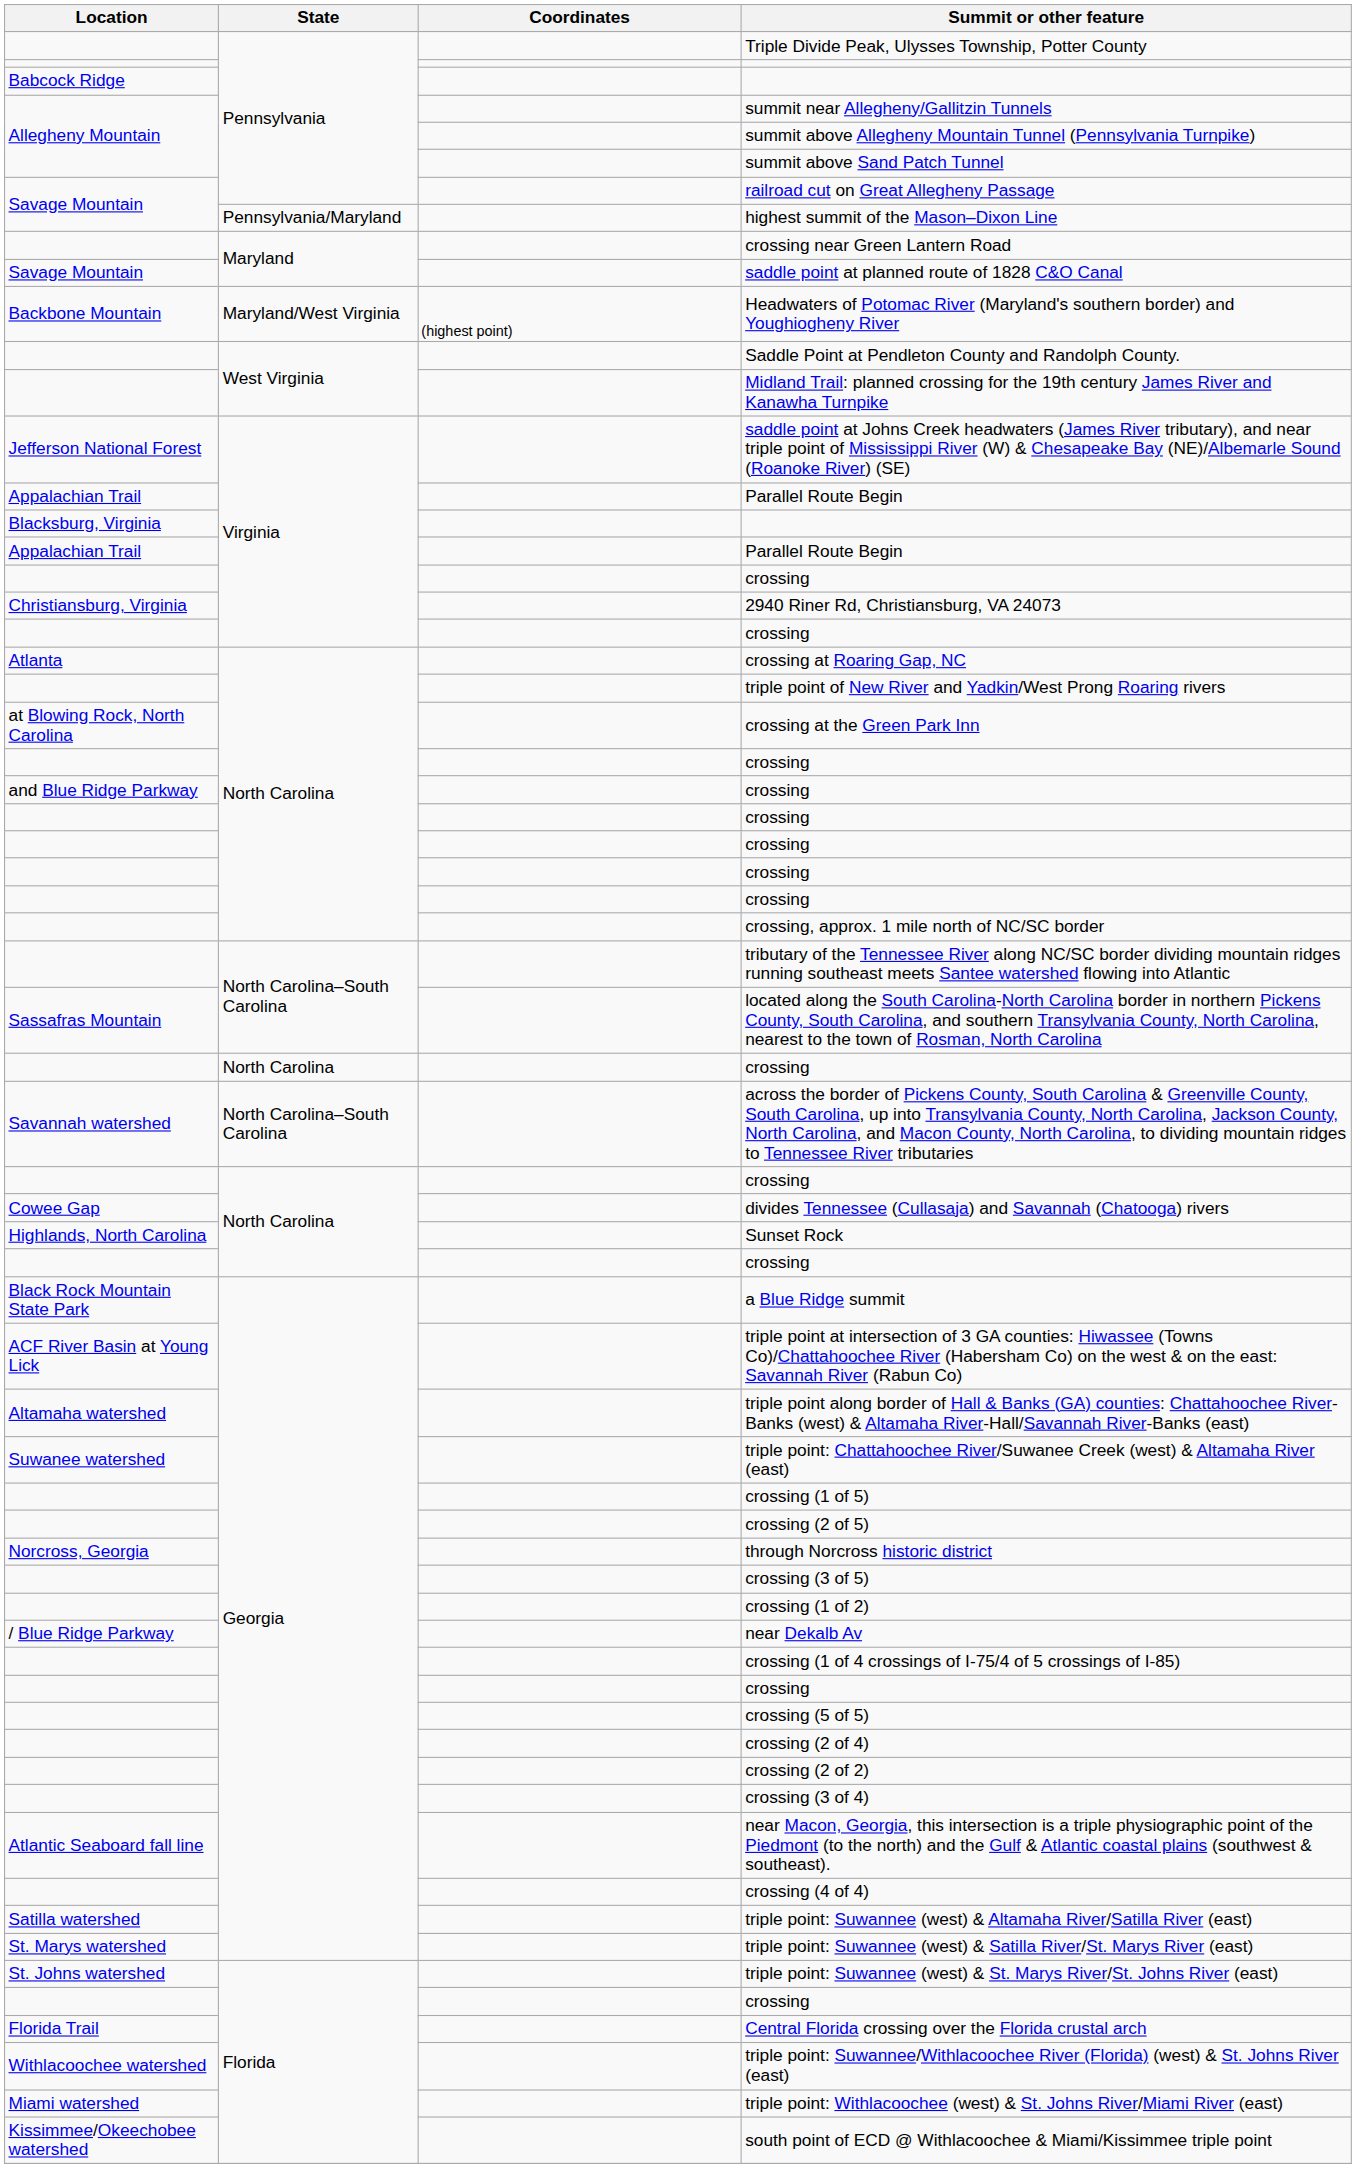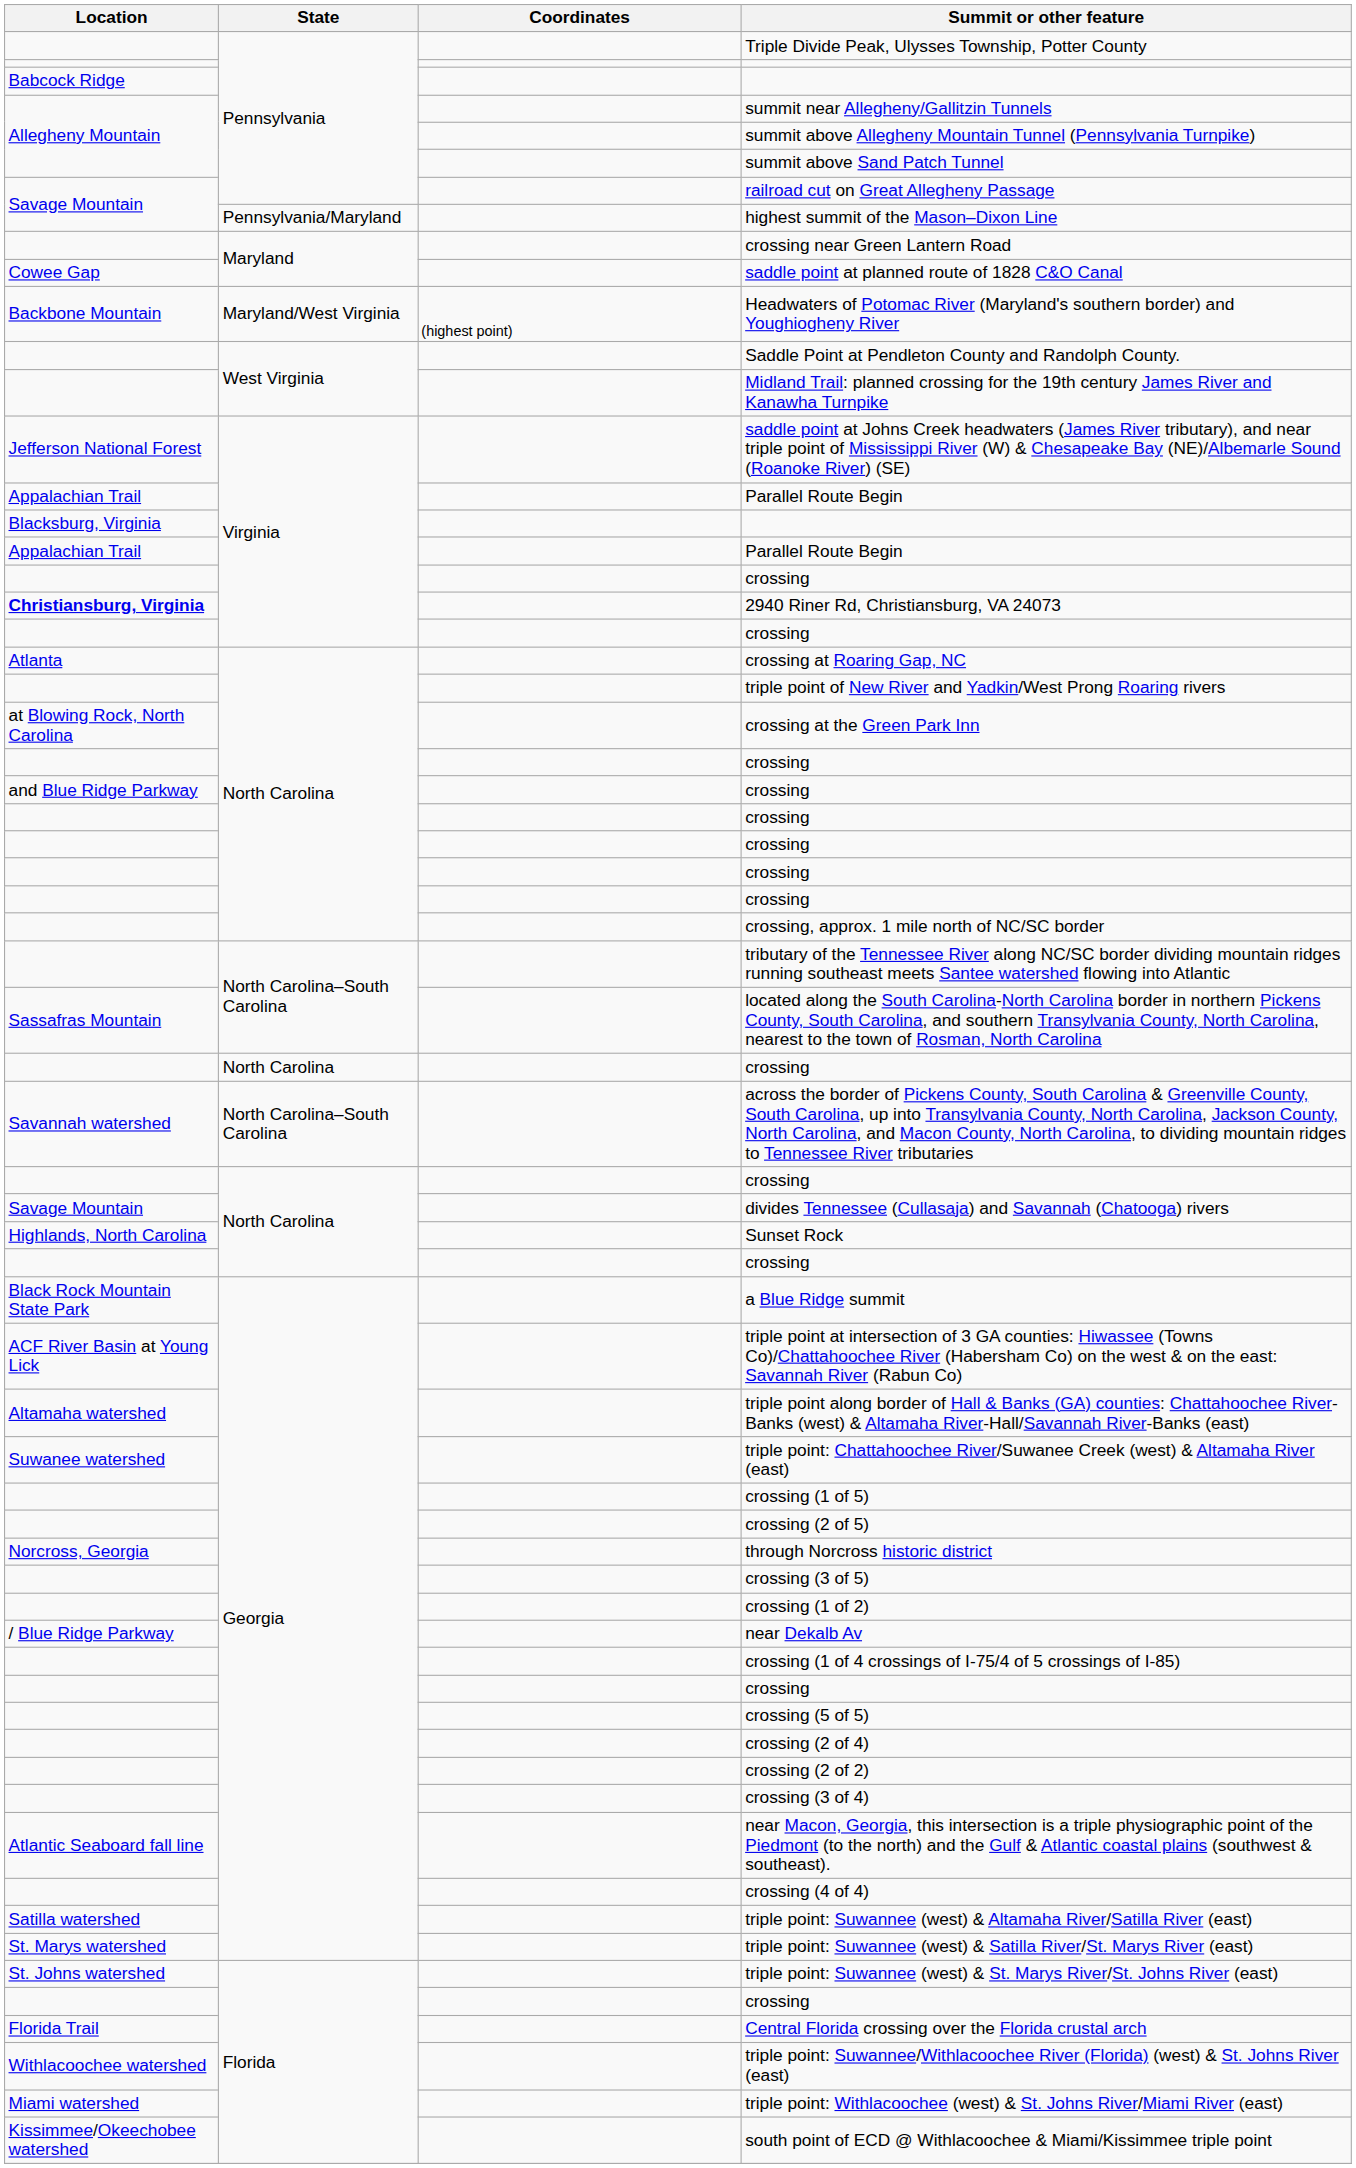 <table class="wikitable sortable">
 <tr>
 <th>Location</th>
 <th>State</th>
 <th width="24%">Coordinates</th>
 <th>Summit or other feature</th>
 </tr>
 <tr>
 <td></td>
 <td rowspan="7">Pennsylvania</td>
 <td style="font-size:smaller"><br></td>
 <td>Triple Divide Peak, Ulysses Township, Potter County</td>
 </tr>
 <tr>
 <td></td>
 <td style="font-size:smaller"></td>
 <td></td>
 </tr>
 <tr>
 <td><a href='#'>Babcock Ridge</a></td>
 <td></td>
 <td></td>
 </tr>
 <tr>
 <td rowspan="3"><a href='#'>Allegheny Mountain</a></td>
 <td style="font-size:smaller"><br></td>
 <td>summit near <a href='#'>Allegheny/Gallitzin Tunnels</a></td>
 </tr>
 <tr>
 <td style="font-size:smaller"><br></td>
 <td>summit above <a href='#'>Allegheny Mountain Tunnel</a> (<a href='#'>Pennsylvania Turnpike</a>)</td>
 </tr>
 <tr>
 <td style="font-size:smaller"><br></td>
 <td>summit above <a href='#'>Sand Patch Tunnel</a></td>
 </tr>
 <tr>
 <td rowspan="2"><a href='#'>Savage Mountain</a></td>
 <td style="font-size:smaller"></td>
 <td><a href='#'>railroad cut</a> on <a href='#'>Great Allegheny Passage</a></td>
 </tr>
 <tr>
 <td>Pennsylvania/Maryland</td>
 <td style="font-size:smaller"><br></td>
 <td>highest summit of the <a href='#'>Mason–Dixon Line</a></td>
 </tr>
 <tr>
 <td></td>
 <td rowspan="2">Maryland</td>
 <td style="font-size:smaller"><br></td>
 <td>crossing near Green Lantern Road</td>
 </tr>
 <tr>
-<td><a href='#'>Savage Mountain</a></td>
+<td><a href='#'>Cowee Gap</a></td>
 <td style="font-size:smaller"><br></td>
 <td><a href='#'>saddle point</a> at planned route of 1828 <a href='#'>C&O Canal</a></td>
 </tr>
 <tr>
 <td><a href='#'>Backbone Mountain</a></td>
 <td>Maryland/West Virginia</td>
 <td style="font-size:smaller"><br><br>(highest point)</td>
 <td>Headwaters of <a href='#'>Potomac River</a> (Maryland's southern border) and <a href='#'>Youghiogheny River</a><br></td>
 </tr>
 <tr>
 <td></td>
 <td rowspan="2">West Virginia</td>
 <td style="font-size:smaller"><br></td>
 <td>Saddle Point at Pendleton County and Randolph County.</td>
 </tr>
 <tr>
 <td></td>
 <td style="font-size:smaller"><br></td>
 <td><a href='#'>Midland Trail</a>: planned crossing for the 19th century <a href='#'>James River and Kanawha Turnpike</a></td>
 </tr>
 <tr>
 <td><a href='#'>Jefferson National Forest</a></td>
 <td rowspan="7">Virginia</td>
 <td style="font-size:smaller"><br></td>
 <td><a href='#'>saddle point</a> at Johns Creek headwaters (<a href='#'>James River</a> tributary), and near triple point of <a href='#'>Mississippi River</a> (W) & <a href='#'>Chesapeake Bay</a> (NE)/<a href='#'>Albemarle Sound</a> (<a href='#'>Roanoke River</a>) (SE)</td>
 </tr>
 <tr>
 <td><a href='#'>Appalachian Trail</a></td>
 <td style="font-size:smaller"><br></td>
 <td>Parallel Route Begin</td>
 </tr>
 <tr>
 <td><a href='#'>Blacksburg, Virginia</a></td>
 <td style="font-size:smaller"><br></td>
 <td></td>
 </tr>
 <tr>
 <td><a href='#'>Appalachian Trail</a></td>
 <td style="font-size:smaller"><br></td>
 <td>Parallel Route Begin</td>
 </tr>
 <tr>
 <td></td>
 <td style="font-size:smaller"><br></td>
 <td>crossing</td>
 </tr>
 <tr>
-<td><a href='#'>Christiansburg, Virginia</a></td>
+<td><strong><a href='#'>Christiansburg, Virginia</a></strong></td>
 <td style="font-size:smaller"><br></td>
 <td>2940 Riner Rd, Christiansburg, VA 24073</td>
 </tr>
 <tr>
 <td></td>
 <td style="font-size:smaller"><br></td>
 <td>crossing</td>
 </tr>
 <tr>
 <td><a href='#'>Atlanta</a></td>
 <td rowspan="10">North Carolina</td>
 <td style="font-size:smaller"><br></td>
 <td>crossing at <a href='#'>Roaring Gap, NC</a></td>
 </tr>
 <tr>
 <td></td>
 <td style="font-size:smaller"></td>
 <td>triple point of <a href='#'>New River</a> and <a href='#'>Yadkin</a>/West Prong <a href='#'>Roaring</a> rivers</td>
 </tr>
 <tr>
 <td> at <a href='#'>Blowing Rock, North Carolina</a></td>
 <td style="font-size:smaller"><br></td>
 <td>crossing at the <a href='#'>Green Park Inn</a></td>
 </tr>
 <tr>
 <td></td>
 <td style="font-size:smaller"><br></td>
 <td>crossing</td>
 </tr>
 <tr>
 <td> and <a href='#'>Blue Ridge Parkway</a></td>
 <td style="font-size:smaller"><br></td>
 <td>crossing</td>
 </tr>
 <tr>
 <td></td>
 <td style="font-size:smaller"><br></td>
 <td>crossing</td>
 </tr>
 <tr>
 <td></td>
 <td style="font-size:smaller"><br></td>
 <td>crossing</td>
 </tr>
 <tr>
 <td></td>
 <td style="font-size:smaller"><br></td>
 <td>crossing</td>
 </tr>
 <tr>
 <td></td>
 <td style="font-size:smaller"><br></td>
 <td>crossing</td>
 </tr>
 <tr>
 <td></td>
 <td style="font-size:smaller"><br></td>
 <td>crossing, approx. 1 mile north of NC/SC border</td>
 </tr>
 <tr>
 <td></td>
 <td rowspan="2">North Carolina–South Carolina</td>
 <td style="font-size:smaller"></td>
 <td>tributary of the <a href='#'>Tennessee River</a> along NC/SC border dividing mountain ridges running southeast meets <a href='#'>Santee watershed</a> flowing into Atlantic</td>
 </tr>
 <tr>
 <td><a href='#'>Sassafras Mountain</a></td>
 <td style="font-size:smaller"><br></td>
 <td>located along the <a href='#'>South Carolina</a>-<a href='#'>North Carolina</a> border in northern <a href='#'>Pickens County, South Carolina</a>, and southern <a href='#'>Transylvania County, North Carolina</a>, nearest to the town of <a href='#'>Rosman, North Carolina</a></td>
 </tr>
 <tr>
 <td></td>
 <td>North Carolina</td>
 <td style="font-size:smaller"><br></td>
 <td>crossing</td>
 </tr>
 <tr>
 <td><a href='#'>Savannah watershed</a></td>
 <td>North Carolina–South Carolina</td>
 <td></td>
 <td>across the border of <a href='#'>Pickens County, South Carolina</a> & <a href='#'>Greenville County, South Carolina</a>, up into <a href='#'>Transylvania County, North Carolina</a>, <a href='#'>Jackson County, North Carolina</a>, and <a href='#'>Macon County, North Carolina</a>, to dividing mountain ridges to <a href='#'>Tennessee River</a> tributaries</td>
 </tr>
 <tr>
 <td></td>
 <td rowspan="4">North Carolina</td>
 <td style="font-size:smaller"><br></td>
 <td>crossing</td>
 </tr>
 <tr>
-<td><a href='#'>Cowee Gap</a></td>
+<td><a href='#'>Savage Mountain</a></td>
 <td style="font-size:smaller"><br></td>
 <td>divides <a href='#'>Tennessee</a> (<a href='#'>Cullasaja</a>) and <a href='#'>Savannah</a> (<a href='#'>Chatooga</a>) rivers</td>
 </tr>
 <tr>
 <td><a href='#'>Highlands, North Carolina</a></td>
 <td style="font-size:smaller"><br></td>
 <td>Sunset Rock</td>
 </tr>
 <tr>
 <td></td>
 <td style="font-size:smaller"><br></td>
 <td>crossing</td>
 </tr>
 <tr>
 <td><a href='#'>Black Rock Mountain State Park</a></td>
 <td rowspan="20">Georgia</td>
 <td style="font-size:smaller"><br></td>
 <td>a <a href='#'>Blue Ridge</a> summit</td>
 </tr>
 <tr>
 <td><a href='#'>ACF River Basin</a> at <a href='#'>Young Lick</a></td>
 <td style="font-size:smaller"><br></td>
 <td>triple point at intersection of 3 GA counties: <a href='#'>Hiwassee</a> (Towns Co)/<a href='#'>Chattahoochee River</a> (Habersham Co) on the west & on the east: <a href='#'>Savannah River</a> (Rabun Co)</td>
 </tr>
 <tr>
 <td><a href='#'>Altamaha watershed</a></td>
 <td></td>
 <td>triple point along border of <a href='#'>Hall & Banks (GA) counties</a>: <a href='#'>Chattahoochee River</a>-Banks (west) & <a href='#'>Altamaha River</a>-Hall/<a href='#'>Savannah River</a>-Banks (east)</td>
 </tr>
 <tr>
 <td><a href='#'>Suwanee watershed</a></td>
 <td></td>
 <td>triple point: <a href='#'>Chattahoochee River</a>/Suwanee Creek (west) & <a href='#'>Altamaha River</a> (east)</td>
 </tr>
 <tr>
 <td></td>
 <td style="font-size:smaller"><br></td>
 <td>crossing (1 of 5)</td>
 </tr>
 <tr>
 <td></td>
 <td style="font-size:smaller"><br></td>
 <td>crossing (2 of 5)</td>
 </tr>
 <tr>
 <td><a href='#'>Norcross, Georgia</a></td>
 <td style="font-size:smaller"><br></td>
 <td>through Norcross <a href='#'>historic district</a></td>
 </tr>
 <tr>
 <td></td>
 <td style="font-size:smaller"><br></td>
 <td>crossing (3 of 5)</td>
 </tr>
 <tr>
 <td></td>
 <td style="font-size:smaller"><br></td>
 <td>crossing (1 of 2)</td>
 </tr>
 <tr>
 <td> / <a href='#'>Blue Ridge Parkway</a></td>
 <td></td>
 <td>near <a href='#'>Dekalb Av</a></td>
 </tr>
 <tr>
 <td></td>
 <td style="font-size:smaller"><br></td>
 <td>crossing (1 of 4 crossings of I-75/4 of 5 crossings of I-85)</td>
 </tr>
 <tr>
 <td></td>
 <td style="font-size:smaller"><br></td>
 <td>crossing</td>
 </tr>
 <tr>
 <td></td>
 <td style="font-size:smaller"><br></td>
 <td>crossing (5 of 5)</td>
 </tr>
 <tr>
 <td></td>
 <td style="font-size:smaller"><br></td>
 <td>crossing (2 of 4)</td>
 </tr>
 <tr>
 <td></td>
 <td style="font-size:smaller"><br></td>
 <td>crossing (2 of 2)</td>
 </tr>
 <tr>
 <td></td>
 <td style="font-size:smaller"><br></td>
 <td>crossing (3 of 4)</td>
 </tr>
 <tr>
 <td><a href='#'>Atlantic Seaboard fall line</a></td>
 <td></td>
 <td>near <a href='#'>Macon, Georgia</a>, this intersection is a triple physiographic point of the <a href='#'>Piedmont</a> (to the north) and the <a href='#'>Gulf</a> & <a href='#'>Atlantic coastal plains</a> (southwest & southeast).</td>
 </tr>
 <tr>
 <td></td>
 <td style="font-size:smaller"><br></td>
 <td>crossing (4 of 4)</td>
 </tr>
 <tr>
 <td><a href='#'>Satilla watershed</a></td>
 <td></td>
 <td>triple point: <a href='#'>Suwannee</a> (west) & <a href='#'>Altamaha River</a>/<a href='#'>Satilla River</a> (east)</td>
 </tr>
 <tr>
 <td><a href='#'>St. Marys watershed</a></td>
 <td></td>
 <td>triple point: <a href='#'>Suwannee</a> (west) & <a href='#'>Satilla River</a>/<a href='#'>St. Marys River</a> (east)</td>
 </tr>
 <tr>
 <td><a href='#'>St. Johns watershed</a></td>
 <td rowspan="6">Florida</td>
 <td></td>
 <td>triple point: <a href='#'>Suwannee</a> (west) & <a href='#'>St. Marys River</a>/<a href='#'>St. Johns River</a> (east)</td>
 </tr>
 <tr>
 <td></td>
 <td style="font-size:smaller"><br></td>
 <td>crossing</td>
 </tr>
 <tr>
 <td><a href='#'>Florida Trail</a></td>
 <td></td>
 <td><a href='#'>Central Florida</a> crossing over the <a href='#'>Florida crustal arch</a></td>
 </tr>
 <tr>
 <td><a href='#'>Withlacoochee watershed</a></td>
 <td></td>
 <td>triple point: <a href='#'>Suwannee</a>/<a href='#'>Withlacoochee River (Florida)</a> (west) & <a href='#'>St. Johns River</a> (east)</td>
 </tr>
 <tr>
 <td><a href='#'>Miami watershed</a></td>
 <td></td>
 <td>triple point: <a href='#'>Withlacoochee</a> (west) & <a href='#'>St. Johns River</a>/<a href='#'>Miami River</a> (east)</td>
 </tr>
 <tr>
 <td><a href='#'>Kissimmee</a>/<a href='#'>Okeechobee watershed</a></td>
 <td></td>
 <td>south point of ECD @ Withlacoochee & Miami/Kissimmee triple point</td>
 </tr>
 <tr>
 </tr>
 </table>
